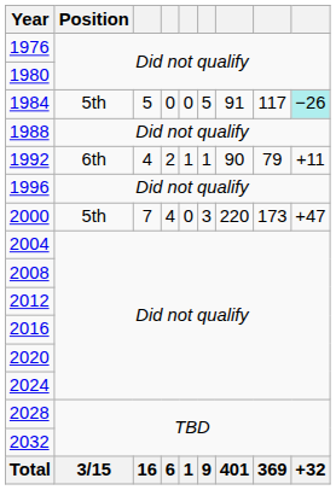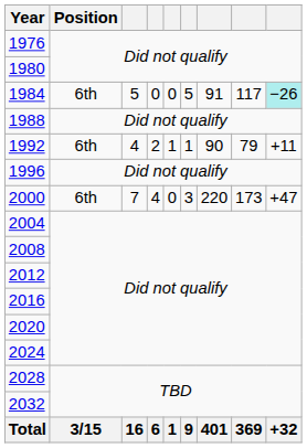 <table class="wikitable" style="text-align:center;">
 <tr>
 <th>Year</th>
 <th>Position</th>
 <th></th>
 <th></th>
 <th></th>
 <th></th>
 <th></th>
 <th></th>
 <th></th>
 </tr>
 <tr>
 <td align=left> <a href='#'>1976</a></td>
 <td colspan="8" rowspan=2><em>Did not qualify</em></td>
 </tr>
 <tr>
 <td align=left> <a href='#'>1980</a></td>
 </tr>
 <tr>
 <td align=left> <a href='#'>1984</a></td>
-<td>5th</td>
+<td>6th</td>
 <td>5</td>
 <td>0</td>
 <td>0</td>
 <td>5</td>
 <td>91</td>
 <td>117</td>
 <td style="background: paleturquoise;">−26</td>
 </tr>
 <tr>
 <td align=left> <a href='#'>1988</a></td>
 <td colspan="8"><em>Did not qualify</em></td>
 </tr>
 <tr>
 <td align=left> <a href='#'>1992</a></td>
 <td>6th</td>
 <td>4</td>
 <td>2</td>
 <td>1</td>
 <td>1</td>
 <td>90</td>
 <td>79</td>
 <td>+11</td>
 </tr>
 <tr>
 <td align=left> <a href='#'>1996</a></td>
 <td colspan="8"><em>Did not qualify</em></td>
 </tr>
 <tr>
 <td align=left> <a href='#'>2000</a></td>
-<td>5th</td>
+<td>6th</td>
 <td>7</td>
 <td>4</td>
 <td>0</td>
 <td>3</td>
 <td>220</td>
 <td>173</td>
 <td>+47</td>
 </tr>
 <tr>
 <td align=left> <a href='#'>2004</a></td>
 <td colspan="8" rowspan=6><em>Did not qualify</em></td>
 </tr>
 <tr>
 <td align=left> <a href='#'>2008</a></td>
 </tr>
 <tr>
 <td align=left> <a href='#'>2012</a></td>
 </tr>
 <tr>
 <td align=left> <a href='#'>2016</a></td>
 </tr>
 <tr>
 <td align=left> <a href='#'>2020</a></td>
 </tr>
 <tr>
 <td align=left> <a href='#'>2024</a></td>
 </tr>
 <tr>
 <td align=left> <a href='#'>2028</a></td>
 <td colspan="8" rowspan=2><em>TBD</em></td>
 </tr>
 <tr>
 <td align=left> <a href='#'>2032</a></td>
 </tr>
 <tr>
 <th>Total</th>
 <th>3/15</th>
 <th>16</th>
 <th>6</th>
 <th>1</th>
 <th>9</th>
 <th>401</th>
 <th>369</th>
 <th>+32</th>
 </tr>
 </table>
